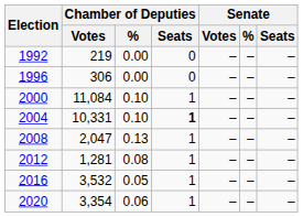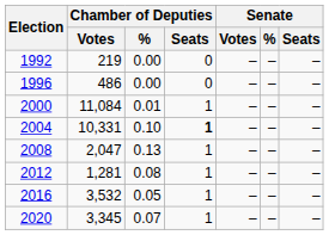 <table class=wikitable style=text-align:right>
 <tr>
 <th rowspan=2>Election</th>
 <th colspan=3>Chamber of Deputies</th>
 <th colspan=3>Senate</th>
 </tr>
 <tr>
 <th>Votes</th>
 <th>%</th>
 <th>Seats</th>
 <th>Votes</th>
 <th>%</th>
 <th>Seats</th>
 </tr>
 <tr>
 <td align=center><a href='#'>1992</a></td>
 <td>219</td>
 <td>0.00</td>
 <td>0</td>
 <td>–</td>
 <td>–</td>
 <td>–</td>
 </tr>
 <tr>
 <td align=center><a href='#'>1996</a></td>
-<td>306</td>
+<td>486</td>
 <td>0.00</td>
 <td>0</td>
 <td>–</td>
 <td>–</td>
 <td>–</td>
 </tr>
 <tr>
 <td align=center><a href='#'>2000</a></td>
 <td>11,084</td>
-<td>0.10</td>
+<td>0.01</td>
 <td>1</td>
 <td>–</td>
 <td>–</td>
 <td>–</td>
 </tr>
 <tr>
 <td align=center><a href='#'>2004</a></td>
 <td>10,331</td>
 <td>0.10</td>
 <td><strong>1</strong></td>
 <td>–</td>
 <td>–</td>
 <td>–</td>
 </tr>
 <tr>
 <td align=center><a href='#'>2008</a></td>
 <td>2,047</td>
 <td>0.13</td>
 <td>1</td>
 <td>–</td>
 <td>–</td>
 <td>–</td>
 </tr>
 <tr>
 <td align=center><a href='#'>2012</a></td>
 <td>1,281</td>
 <td>0.08</td>
 <td>1</td>
 <td>–</td>
 <td>–</td>
 <td>–</td>
 </tr>
 <tr>
 <td align=center><a href='#'>2016</a></td>
 <td>3,532</td>
 <td>0.05</td>
 <td>1</td>
 <td>–</td>
 <td>–</td>
 <td>–</td>
 </tr>
 <tr>
 <td align=center><a href='#'>2020</a></td>
-<td>3,354</td>
-<td>0.06</td>
+<td>3,345</td>
+<td>0.07</td>
 <td>1</td>
 <td>–</td>
 <td>–</td>
 <td>–</td>
 </tr>
 </table>
